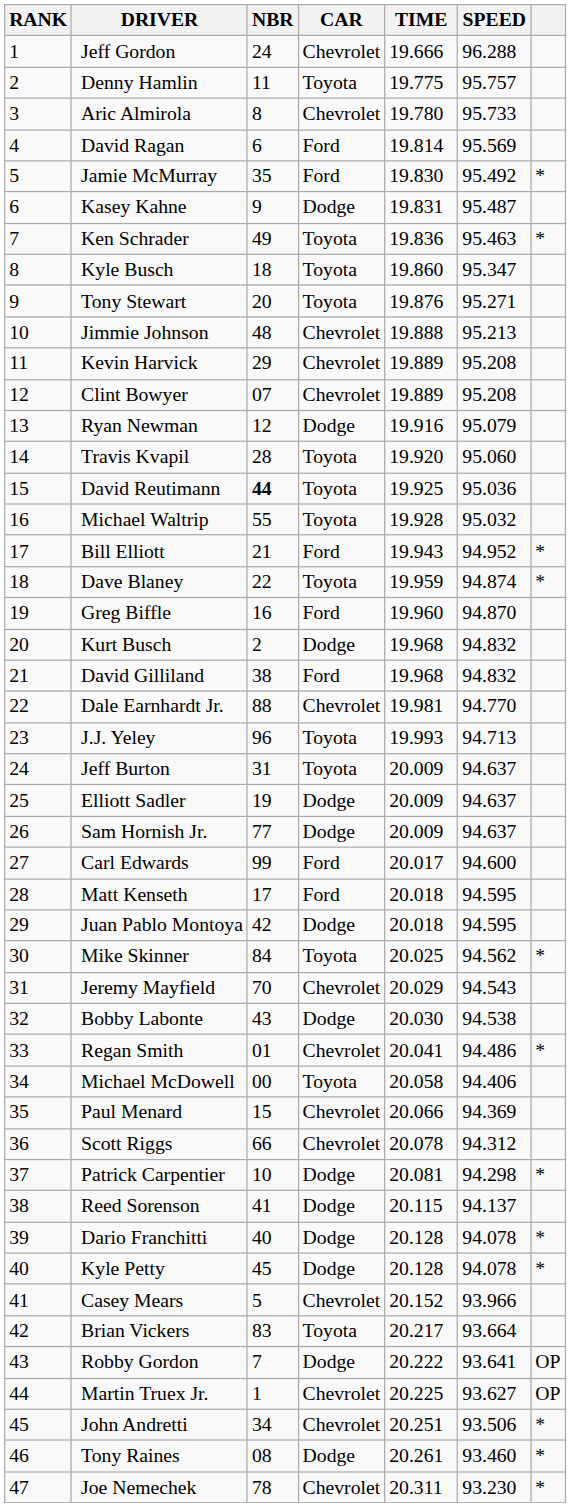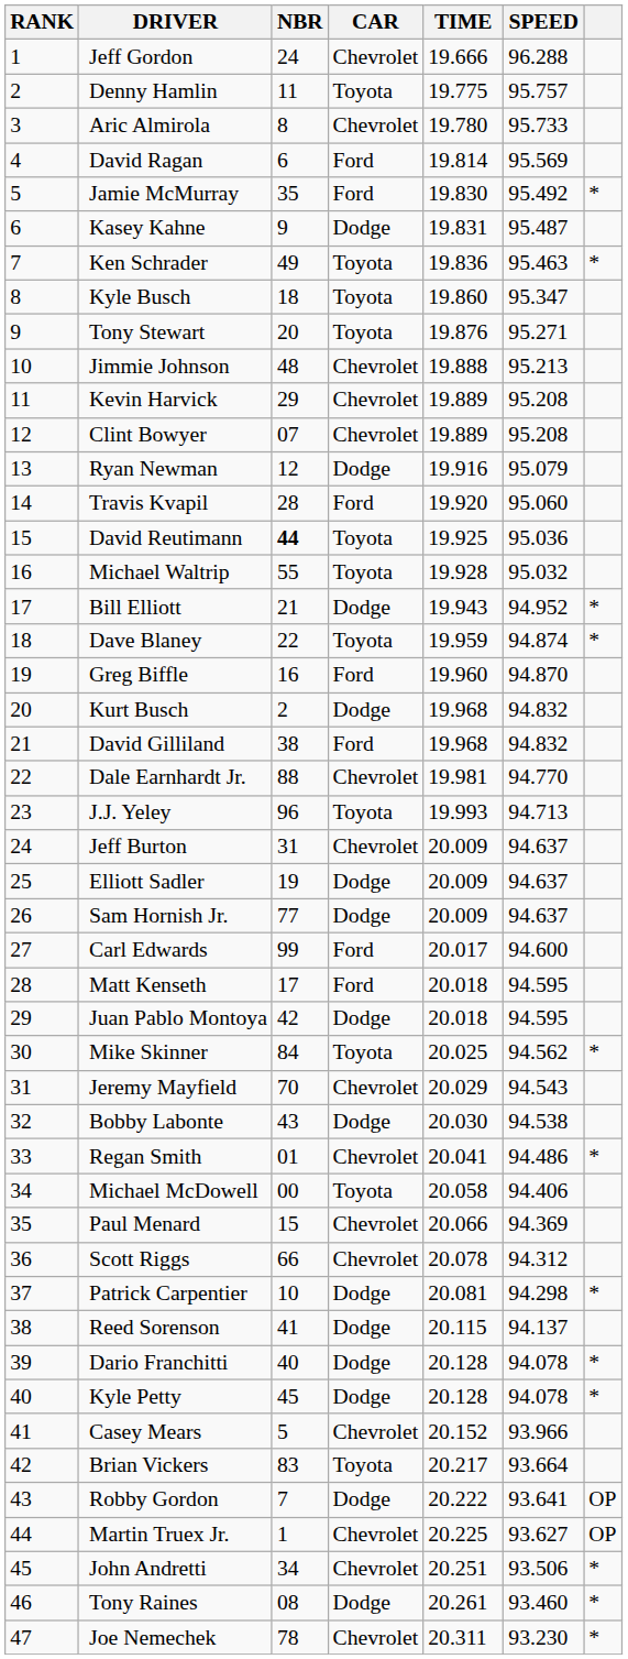 <table class="wikitable">
 <tr>
 <th>RANK</th>
 <th>DRIVER</th>
 <th>NBR</th>
 <th>CAR</th>
 <th>TIME</th>
 <th>SPEED</th>
 <th></th>
 </tr>
 <tr>
 <td>1</td>
 <td> Jeff Gordon</td>
 <td>24</td>
 <td>Chevrolet</td>
 <td>19.666  </td>
 <td>96.288  </td>
 <td></td>
 </tr>
 <tr>
 <td>2</td>
 <td> Denny Hamlin</td>
 <td>11</td>
 <td>Toyota</td>
 <td>19.775  </td>
 <td>95.757  </td>
 <td></td>
 </tr>
 <tr>
 <td>3</td>
 <td> Aric Almirola</td>
 <td>8</td>
 <td>Chevrolet</td>
 <td>19.780  </td>
 <td>95.733  </td>
 <td></td>
 </tr>
 <tr>
 <td>4</td>
 <td> David Ragan</td>
 <td>6</td>
 <td>Ford</td>
 <td>19.814  </td>
 <td>95.569  </td>
 <td></td>
 </tr>
 <tr>
 <td>5</td>
 <td> Jamie McMurray</td>
 <td>35</td>
 <td>Ford</td>
 <td>19.830  </td>
 <td>95.492  </td>
 <td>*</td>
 </tr>
 <tr>
 <td>6</td>
 <td> Kasey Kahne</td>
 <td>9</td>
 <td>Dodge</td>
 <td>19.831  </td>
 <td>95.487  </td>
 <td></td>
 </tr>
 <tr>
 <td>7</td>
 <td> Ken Schrader</td>
 <td>49</td>
 <td>Toyota</td>
 <td>19.836  </td>
 <td>95.463  </td>
 <td>*</td>
 </tr>
 <tr>
 <td>8</td>
 <td> Kyle Busch</td>
 <td>18</td>
 <td>Toyota</td>
 <td>19.860  </td>
 <td>95.347  </td>
 <td></td>
 </tr>
 <tr>
 <td>9</td>
 <td> Tony Stewart</td>
 <td>20</td>
 <td>Toyota</td>
 <td>19.876  </td>
 <td>95.271  </td>
 <td></td>
 </tr>
 <tr>
 <td>10</td>
 <td> Jimmie Johnson</td>
 <td>48</td>
 <td>Chevrolet</td>
 <td>19.888  </td>
 <td>95.213  </td>
 <td></td>
 </tr>
 <tr>
 <td>11</td>
 <td> Kevin Harvick</td>
 <td>29</td>
 <td>Chevrolet</td>
 <td>19.889  </td>
 <td>95.208  </td>
 <td></td>
 </tr>
 <tr>
 <td>12</td>
 <td> Clint Bowyer</td>
 <td>07</td>
 <td>Chevrolet</td>
 <td>19.889  </td>
 <td>95.208  </td>
 <td></td>
 </tr>
 <tr>
 <td>13</td>
 <td> Ryan Newman</td>
 <td>12</td>
 <td>Dodge</td>
 <td>19.916  </td>
 <td>95.079  </td>
 <td></td>
 </tr>
 <tr>
 <td>14</td>
 <td> Travis Kvapil</td>
 <td>28</td>
-<td>Toyota</td>
+<td>Ford</td>
 <td>19.920  </td>
 <td>95.060  </td>
 <td></td>
 </tr>
 <tr>
 <td>15</td>
 <td> David Reutimann</td>
 <td><strong>44</strong></td>
 <td>Toyota</td>
 <td>19.925  </td>
 <td>95.036  </td>
 <td></td>
 </tr>
 <tr>
 <td>16</td>
 <td> Michael Waltrip</td>
 <td>55</td>
 <td>Toyota</td>
 <td>19.928  </td>
 <td>95.032  </td>
 <td></td>
 </tr>
 <tr>
 <td>17</td>
 <td> Bill Elliott</td>
 <td>21</td>
-<td>Ford</td>
+<td>Dodge</td>
 <td>19.943  </td>
 <td>94.952  </td>
 <td>*</td>
 </tr>
 <tr>
 <td>18</td>
 <td> Dave Blaney</td>
 <td>22</td>
 <td>Toyota</td>
 <td>19.959  </td>
 <td>94.874  </td>
 <td>*</td>
 </tr>
 <tr>
 <td>19</td>
 <td> Greg Biffle</td>
 <td>16</td>
 <td>Ford</td>
 <td>19.960  </td>
 <td>94.870  </td>
 <td></td>
 </tr>
 <tr>
 <td>20</td>
 <td> Kurt Busch</td>
 <td>2</td>
 <td>Dodge</td>
 <td>19.968  </td>
 <td>94.832  </td>
 <td></td>
 </tr>
 <tr>
 <td>21</td>
 <td> David Gilliland</td>
 <td>38</td>
 <td>Ford</td>
 <td>19.968  </td>
 <td>94.832  </td>
 <td></td>
 </tr>
 <tr>
 <td>22</td>
 <td> Dale Earnhardt Jr.</td>
 <td>88</td>
 <td>Chevrolet</td>
 <td>19.981  </td>
 <td>94.770  </td>
 <td></td>
 </tr>
 <tr>
 <td>23</td>
 <td> J.J. Yeley</td>
 <td>96</td>
 <td>Toyota</td>
 <td>19.993  </td>
 <td>94.713  </td>
 <td></td>
 </tr>
 <tr>
 <td>24</td>
 <td> Jeff Burton</td>
 <td>31</td>
-<td>Toyota</td>
+<td>Chevrolet</td>
 <td>20.009  </td>
 <td>94.637  </td>
 <td></td>
 </tr>
 <tr>
 <td>25</td>
 <td> Elliott Sadler</td>
 <td>19</td>
 <td>Dodge</td>
 <td>20.009  </td>
 <td>94.637  </td>
 <td></td>
 </tr>
 <tr>
 <td>26</td>
 <td> Sam Hornish Jr.</td>
 <td>77</td>
 <td>Dodge</td>
 <td>20.009  </td>
 <td>94.637  </td>
 <td></td>
 </tr>
 <tr>
 <td>27</td>
 <td> Carl Edwards</td>
 <td>99</td>
 <td>Ford</td>
 <td>20.017  </td>
 <td>94.600  </td>
 <td></td>
 </tr>
 <tr>
 <td>28</td>
 <td> Matt Kenseth</td>
 <td>17</td>
 <td>Ford</td>
 <td>20.018  </td>
 <td>94.595  </td>
 <td></td>
 </tr>
 <tr>
 <td>29</td>
 <td> Juan Pablo Montoya</td>
 <td>42</td>
 <td>Dodge</td>
 <td>20.018  </td>
 <td>94.595  </td>
 <td></td>
 </tr>
 <tr>
 <td>30</td>
 <td> Mike Skinner</td>
 <td>84</td>
 <td>Toyota</td>
 <td>20.025  </td>
 <td>94.562  </td>
 <td>*</td>
 </tr>
 <tr>
 <td>31</td>
 <td> Jeremy Mayfield</td>
 <td>70</td>
 <td>Chevrolet</td>
 <td>20.029  </td>
 <td>94.543  </td>
 <td></td>
 </tr>
 <tr>
 <td>32</td>
 <td> Bobby Labonte</td>
 <td>43</td>
 <td>Dodge</td>
 <td>20.030  </td>
 <td>94.538  </td>
 <td></td>
 </tr>
 <tr>
 <td>33</td>
 <td> Regan Smith</td>
 <td>01</td>
 <td>Chevrolet</td>
 <td>20.041  </td>
 <td>94.486  </td>
 <td>*</td>
 </tr>
 <tr>
 <td>34</td>
 <td> Michael McDowell</td>
 <td>00</td>
 <td>Toyota</td>
 <td>20.058  </td>
 <td>94.406  </td>
 <td></td>
 </tr>
 <tr>
 <td>35</td>
 <td> Paul Menard</td>
 <td>15</td>
 <td>Chevrolet</td>
 <td>20.066  </td>
 <td>94.369  </td>
 <td></td>
 </tr>
 <tr>
 <td>36</td>
 <td> Scott Riggs</td>
 <td>66</td>
 <td>Chevrolet</td>
 <td>20.078  </td>
 <td>94.312  </td>
 <td></td>
 </tr>
 <tr>
 <td>37</td>
 <td> Patrick Carpentier</td>
 <td>10</td>
 <td>Dodge</td>
 <td>20.081  </td>
 <td>94.298  </td>
 <td>*</td>
 </tr>
 <tr>
 <td>38</td>
 <td> Reed Sorenson</td>
 <td>41</td>
 <td>Dodge</td>
 <td>20.115  </td>
 <td>94.137  </td>
 <td></td>
 </tr>
 <tr>
 <td>39</td>
 <td> Dario Franchitti</td>
 <td>40</td>
 <td>Dodge</td>
 <td>20.128  </td>
 <td>94.078  </td>
 <td>*</td>
 </tr>
 <tr>
 <td>40</td>
 <td> Kyle Petty</td>
 <td>45</td>
 <td>Dodge</td>
 <td>20.128  </td>
 <td>94.078  </td>
 <td>*</td>
 </tr>
 <tr>
 <td>41</td>
 <td> Casey Mears</td>
 <td>5</td>
 <td>Chevrolet</td>
 <td>20.152  </td>
 <td>93.966  </td>
 <td></td>
 </tr>
 <tr>
 <td>42</td>
 <td> Brian Vickers</td>
 <td>83</td>
 <td>Toyota</td>
 <td>20.217  </td>
 <td>93.664  </td>
 <td></td>
 </tr>
 <tr>
 <td>43</td>
 <td> Robby Gordon</td>
 <td>7</td>
 <td>Dodge</td>
 <td>20.222  </td>
 <td>93.641  </td>
 <td>OP</td>
 </tr>
 <tr>
 <td>44</td>
 <td> Martin Truex Jr.</td>
 <td>1</td>
 <td>Chevrolet</td>
 <td>20.225  </td>
 <td>93.627  </td>
 <td>OP</td>
 </tr>
 <tr>
 <td>45</td>
 <td> John Andretti</td>
 <td>34</td>
 <td>Chevrolet</td>
 <td>20.251  </td>
 <td>93.506  </td>
 <td>*</td>
 </tr>
 <tr>
 <td>46</td>
 <td> Tony Raines</td>
 <td>08</td>
 <td>Dodge</td>
 <td>20.261  </td>
 <td>93.460  </td>
 <td>*</td>
 </tr>
 <tr>
 <td>47</td>
 <td> Joe Nemechek</td>
 <td>78</td>
 <td>Chevrolet</td>
 <td>20.311  </td>
 <td>93.230  </td>
 <td>*</td>
 </tr>
 </table>
